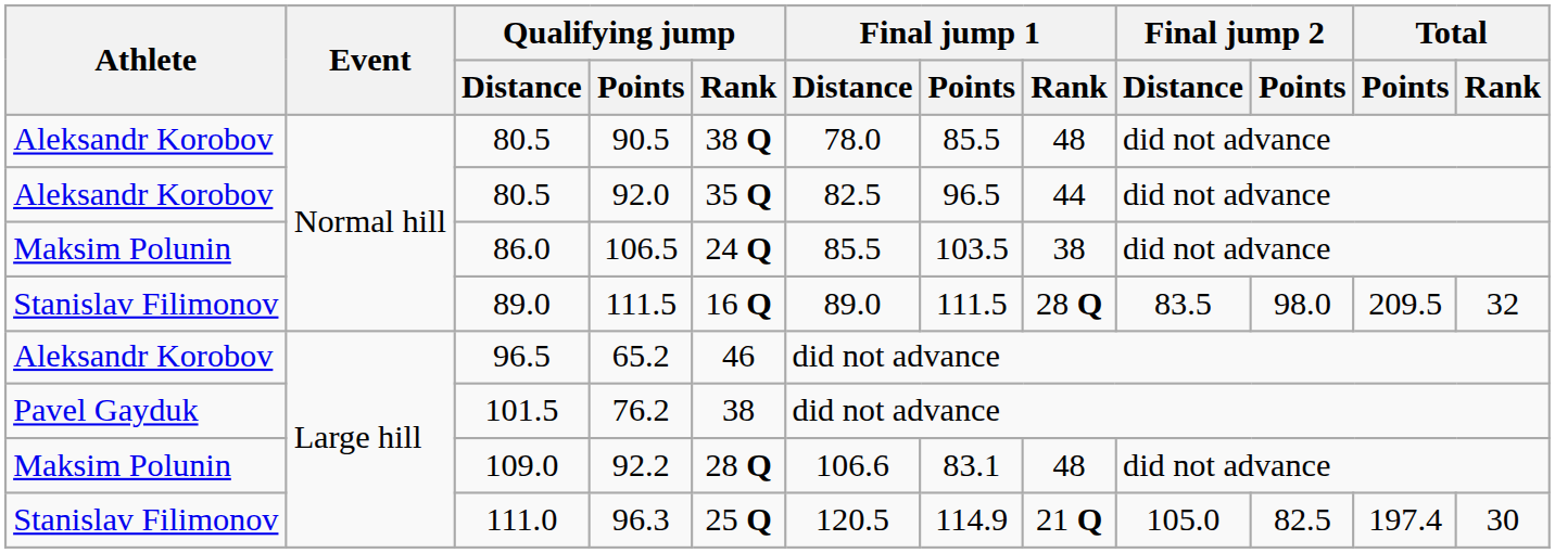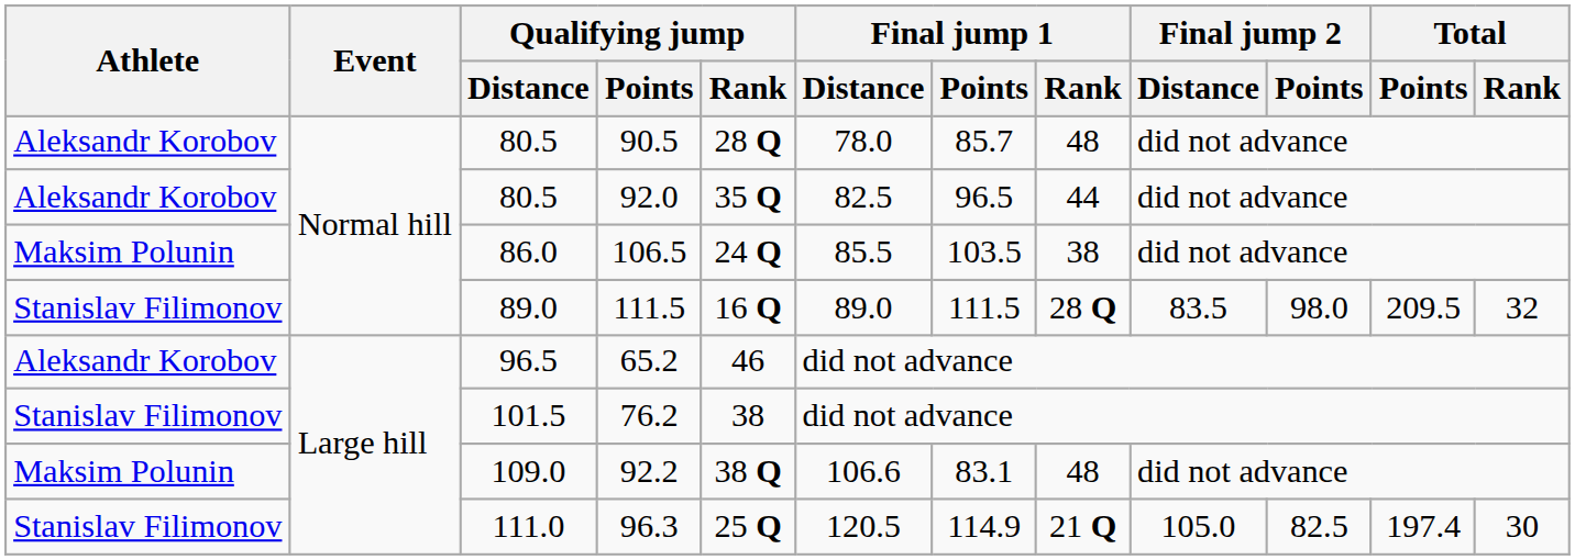 <table class="wikitable" style="font-size:90%">
 <tr>
 <th rowspan="2">Athlete</th>
 <th rowspan="2">Event</th>
 <th colspan="3">Qualifying jump</th>
 <th colspan="3">Final jump 1</th>
 <th colspan="2">Final jump 2</th>
 <th colspan="2">Total</th>
 </tr>
 <tr>
 <th>Distance</th>
 <th>Points</th>
 <th>Rank</th>
 <th>Distance</th>
 <th>Points</th>
 <th>Rank</th>
 <th>Distance</th>
 <th>Points</th>
 <th>Points</th>
 <th>Rank</th>
 </tr>
 <tr>
 <td><a href='#'>Aleksandr Korobov</a></td>
 <td rowspan="4">Normal hill</td>
 <td align="center">80.5</td>
 <td align="center">90.5</td>
-<td align="center">38 <strong>Q</strong></td>
+<td align="center">28 <strong>Q</strong></td>
 <td align="center">78.0</td>
-<td align="center">85.5</td>
+<td align="center">85.7</td>
 <td align="center">48</td>
 <td colspan="4">did not advance</td>
 </tr>
 <tr>
 <td><a href='#'>Aleksandr Korobov</a></td>
 <td align="center">80.5</td>
 <td align="center">92.0</td>
 <td align="center">35 <strong>Q</strong></td>
 <td align="center">82.5</td>
 <td align="center">96.5</td>
 <td align="center">44</td>
 <td colspan="4">did not advance</td>
 </tr>
 <tr>
 <td><a href='#'>Maksim Polunin</a></td>
 <td align="center">86.0</td>
 <td align="center">106.5</td>
 <td align="center">24 <strong>Q</strong></td>
 <td align="center">85.5</td>
 <td align="center">103.5</td>
 <td align="center">38</td>
 <td colspan="4">did not advance</td>
 </tr>
 <tr>
 <td><a href='#'>Stanislav Filimonov</a></td>
 <td align="center">89.0</td>
 <td align="center">111.5</td>
 <td align="center">16 <strong>Q</strong></td>
 <td align="center">89.0</td>
 <td align="center">111.5</td>
 <td align="center">28 <strong>Q</strong></td>
 <td align="center">83.5</td>
 <td align="center">98.0</td>
 <td align="center">209.5</td>
 <td align="center">32</td>
 </tr>
 <tr>
 <td><a href='#'>Aleksandr Korobov</a></td>
 <td rowspan="4">Large hill</td>
 <td align="center">96.5</td>
 <td align="center">65.2</td>
 <td align="center">46</td>
 <td colspan="7">did not advance</td>
 </tr>
 <tr>
-<td><a href='#'>Pavel Gayduk</a></td>
+<td><a href='#'>Stanislav Filimonov</a></td>
 <td align="center">101.5</td>
 <td align="center">76.2</td>
 <td align="center">38</td>
 <td colspan="7">did not advance</td>
 </tr>
 <tr>
 <td><a href='#'>Maksim Polunin</a></td>
 <td align="center">109.0</td>
 <td align="center">92.2</td>
-<td align="center">28 <strong>Q</strong></td>
+<td align="center">38 <strong>Q</strong></td>
 <td align="center">106.6</td>
 <td align="center">83.1</td>
 <td align="center">48</td>
 <td colspan="4">did not advance</td>
 </tr>
 <tr>
 <td><a href='#'>Stanislav Filimonov</a></td>
 <td align="center">111.0</td>
 <td align="center">96.3</td>
 <td align="center">25 <strong>Q</strong></td>
 <td align="center">120.5</td>
 <td align="center">114.9</td>
 <td align="center">21 <strong>Q</strong></td>
 <td align="center">105.0</td>
 <td align="center">82.5</td>
 <td align="center">197.4</td>
 <td align="center">30</td>
 </tr>
 </table>
